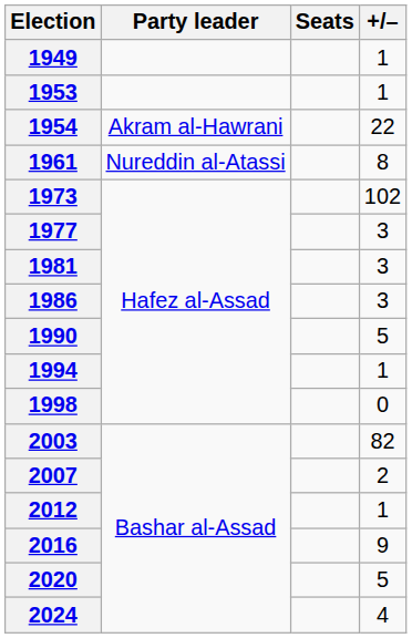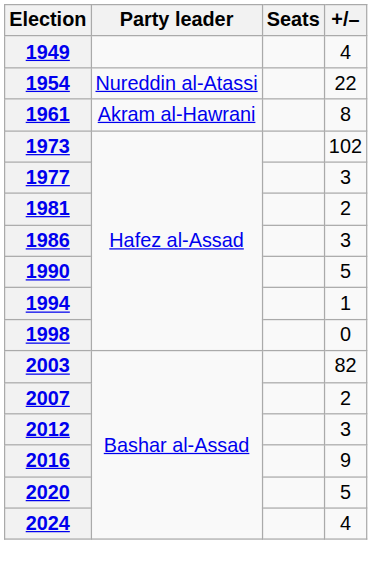 <table class="wikitable" style="text-align:center">
 <tr>
 <th>Election</th>
 <th>Party leader</th>
 <th>Seats</th>
 <th>+/–</th>
 </tr>
 <tr>
 <th><a href='#'>1949</a></th>
 <td></td>
 <td></td>
-<td> 1</td>
-</tr>
-<tr>
-<th><a href='#'>1953</a></th>
-<td></td>
-<td></td>
-<td> 1</td>
+<td> 4</td>
 </tr>
 <tr>
 <th><a href='#'>1954</a></th>
-<td><a href='#'>Akram al-Hawrani</a></td>
+<td><a href='#'>Nureddin al-Atassi</a></td>
 <td></td>
 <td> 22</td>
 </tr>
 <tr>
 <th><a href='#'>1961</a></th>
-<td><a href='#'>Nureddin al-Atassi</a></td>
+<td><a href='#'>Akram al-Hawrani</a></td>
 <td></td>
 <td> 8</td>
 </tr>
 <tr>
 <th><a href='#'>1973</a></th>
 <td rowspan="7"><a href='#'>Hafez al-Assad</a></td>
 <td></td>
 <td> 102</td>
 </tr>
 <tr>
 <th><a href='#'>1977</a></th>
 <td></td>
 <td> 3</td>
 </tr>
 <tr>
 <th><a href='#'>1981</a></th>
 <td></td>
-<td> 3</td>
+<td> 2</td>
 </tr>
 <tr>
 <th><a href='#'>1986</a></th>
 <td></td>
 <td> 3</td>
 </tr>
 <tr>
 <th><a href='#'>1990</a></th>
 <td></td>
 <td> 5</td>
 </tr>
 <tr>
 <th><a href='#'>1994</a></th>
 <td></td>
 <td> 1</td>
 </tr>
 <tr>
 <th><a href='#'>1998</a></th>
 <td></td>
 <td> 0</td>
 </tr>
 <tr>
 <th><a href='#'>2003</a></th>
 <td rowspan="6"><a href='#'>Bashar al-Assad</a></td>
 <td></td>
 <td> 82</td>
 </tr>
 <tr>
 <th><a href='#'>2007</a></th>
 <td></td>
 <td> 2</td>
 </tr>
 <tr>
 <th><a href='#'>2012</a></th>
 <td></td>
-<td> 1</td>
+<td> 3</td>
 </tr>
 <tr>
 <th><a href='#'>2016</a></th>
 <td></td>
 <td> 9</td>
 </tr>
 <tr>
 <th><a href='#'>2020</a></th>
 <td></td>
 <td> 5</td>
 </tr>
 <tr>
 <th><a href='#'>2024</a></th>
 <td></td>
 <td> 4</td>
 </tr>
 </table>
